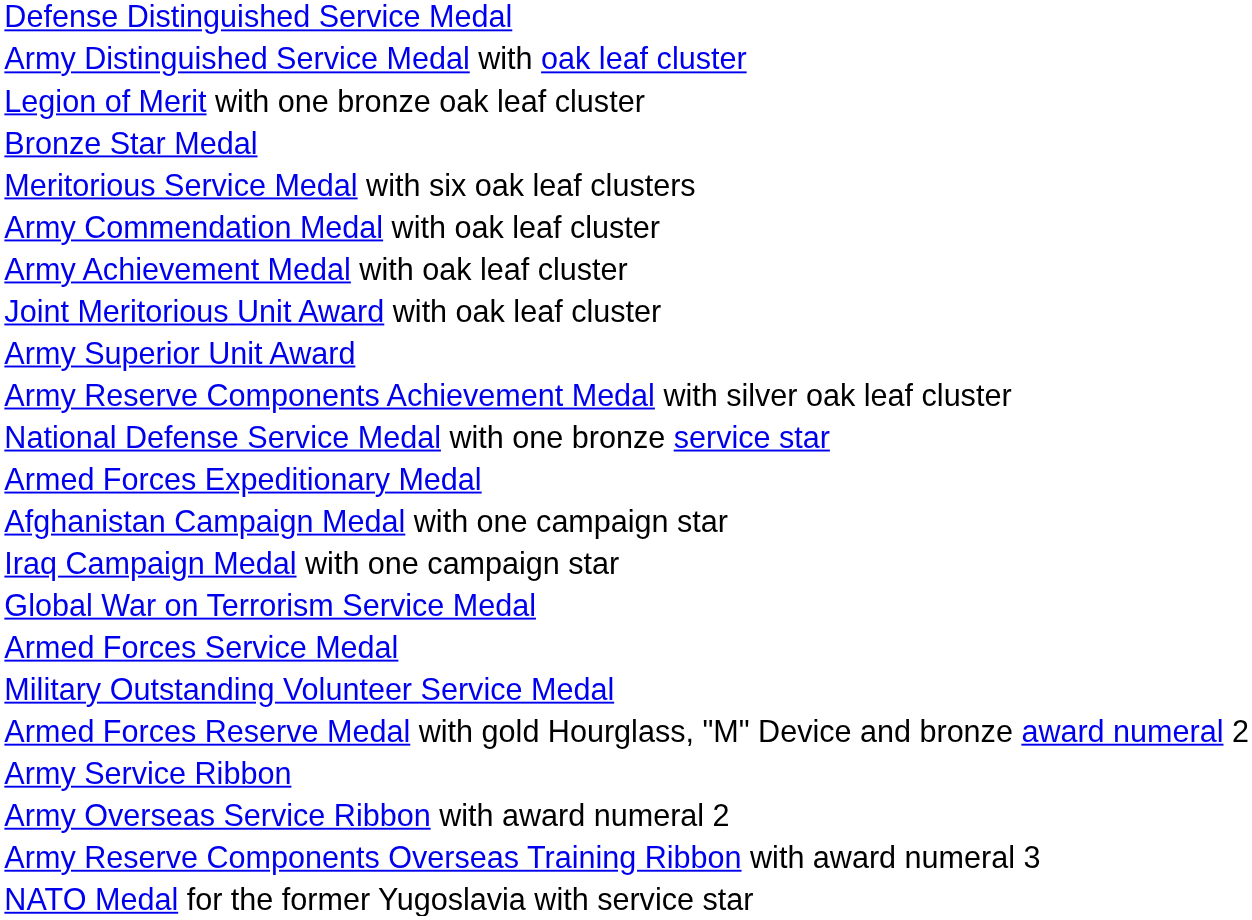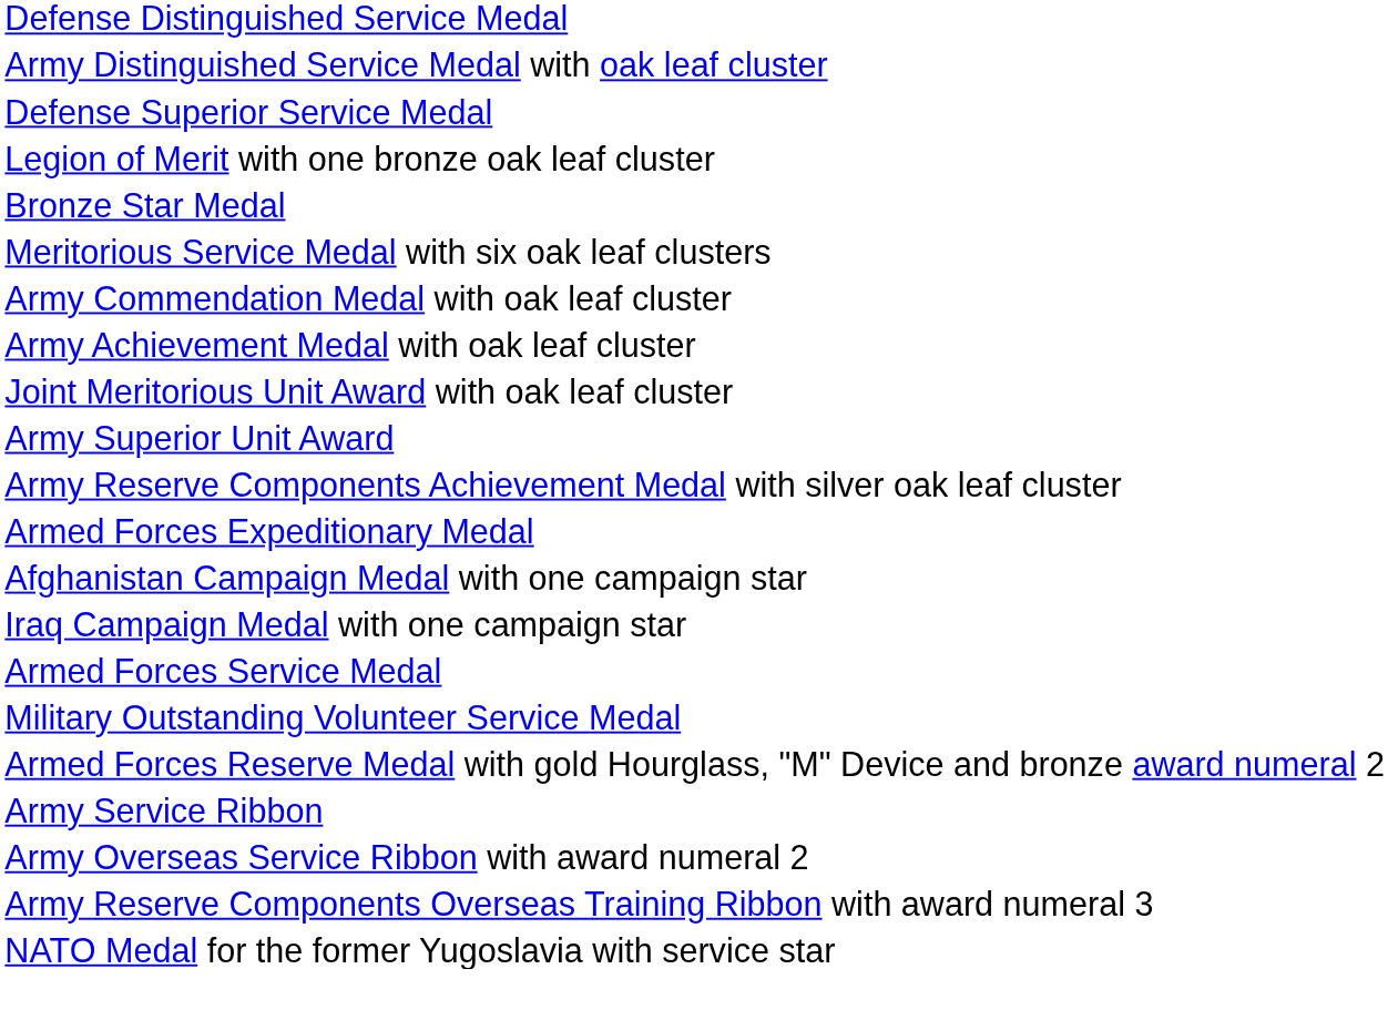 <table>
 <tr>
 <td></td>
 <td><a href='#'>Defense Distinguished Service Medal</a></td>
 </tr>
 <tr>
 <td></td>
 <td><a href='#'>Army Distinguished Service Medal</a> with <a href='#'>oak leaf cluster</a></td>
+</tr>
+<tr>
+<td></td>
+<td><a href='#'>Defense Superior Service Medal</a></td>
 </tr>
 <tr>
 <td></td>
 <td><a href='#'>Legion of Merit</a> with one bronze oak leaf cluster</td>
 </tr>
 <tr>
 <td></td>
 <td><a href='#'>Bronze Star Medal</a></td>
 </tr>
 <tr>
 <td><span></span><span></span></td>
 <td><a href='#'>Meritorious Service Medal</a> with six oak leaf clusters</td>
 </tr>
 <tr>
 <td></td>
 <td><a href='#'>Army Commendation Medal</a> with oak leaf cluster</td>
 </tr>
 <tr>
 <td></td>
 <td><a href='#'>Army Achievement Medal</a> with oak leaf cluster</td>
 </tr>
 <tr>
 <td></td>
 <td><a href='#'>Joint Meritorious Unit Award</a> with oak leaf cluster</td>
 </tr>
 <tr>
 <td></td>
 <td><a href='#'>Army Superior Unit Award</a></td>
 </tr>
 <tr>
 <td></td>
 <td><a href='#'>Army Reserve Components Achievement Medal</a> with silver oak leaf cluster</td>
 </tr>
 <tr>
 <td></td>
-<td><a href='#'>National Defense Service Medal</a> with one bronze <a href='#'>service star</a></td>
-</tr>
-<tr>
-<td></td>
 <td><a href='#'>Armed Forces Expeditionary Medal</a></td>
 </tr>
 <tr>
 <td></td>
 <td><a href='#'>Afghanistan Campaign Medal</a> with one campaign star</td>
 </tr>
 <tr>
 <td></td>
 <td><a href='#'>Iraq Campaign Medal</a> with one campaign star</td>
-</tr>
-<tr>
-<td></td>
-<td><a href='#'>Global War on Terrorism Service Medal</a></td>
 </tr>
 <tr>
 <td></td>
 <td><a href='#'>Armed Forces Service Medal</a></td>
 </tr>
 <tr>
 <td></td>
 <td><a href='#'>Military Outstanding Volunteer Service Medal</a></td>
 </tr>
 <tr>
 <td><span></span></td>
 <td><a href='#'>Armed Forces Reserve Medal</a> with gold Hourglass, "M" Device and bronze <a href='#'>award numeral</a> 2</td>
 </tr>
 <tr>
 <td></td>
 <td><a href='#'>Army Service Ribbon</a></td>
 </tr>
 <tr>
 <td><span></span></td>
 <td><a href='#'>Army Overseas Service Ribbon</a> with award numeral 2</td>
 </tr>
 <tr>
 <td><span></span></td>
 <td><a href='#'>Army Reserve Components Overseas Training Ribbon</a> with award numeral 3</td>
 </tr>
 <tr>
 <td></td>
 <td><a href='#'>NATO Medal</a> for the former Yugoslavia with service star</td>
 </tr>
 </table>
